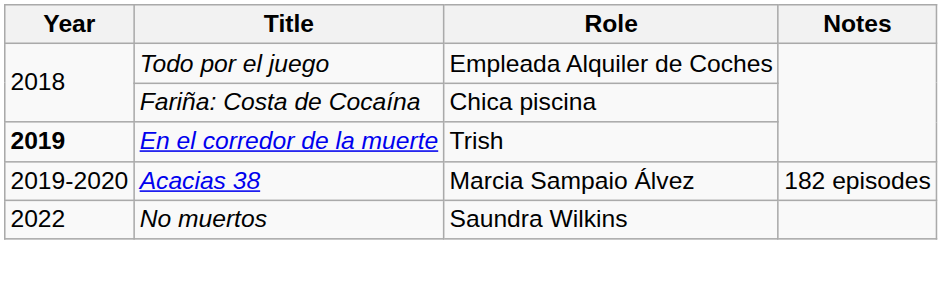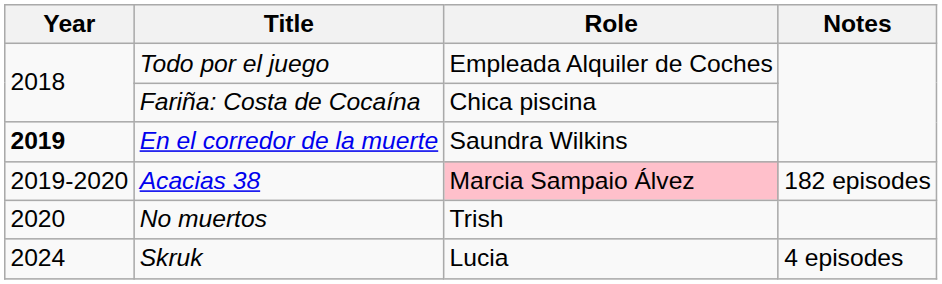 <table class="wikitable">
 <tr>
 <th>Year</th>
 <th>Title</th>
 <th>Role</th>
 <th>Notes</th>
 </tr>
 <tr>
 <td rowspan="2">2018</td>
 <td><em>Todo por el juego</em></td>
 <td>Empleada Alquiler de Coches</td>
 <td rowspan="3"></td>
 </tr>
 <tr>
 <td><em>Fariña: Costa de Cocaína</em></td>
 <td>Chica piscina</td>
 </tr>
 <tr>
 <td><strong>2019</strong></td>
 <td><em><a href='#'>En el corredor de la muerte</a></em></td>
-<td>Trish</td>
+<td>Saundra Wilkins</td>
 </tr>
 <tr>
 <td>2019-2020</td>
 <td><em><a href='#'>Acacias 38</a></em></td>
-<td>Marcia Sampaio Álvez</td>
+<td style="background: pink;">Marcia Sampaio Álvez</td>
 <td>182 episodes</td>
 </tr>
 <tr>
-<td>2022</td>
+<td>2020</td>
 <td><em>No muertos</em></td>
-<td>Saundra Wilkins</td>
+<td>Trish</td>
 <td></td>
 </tr>
+<tr>
+<td>2024</td>
+<td><em>Skruk</em></td>
+<td>Lucia</td>
+<td>4 episodes</td>
+</tr>
 </table>
